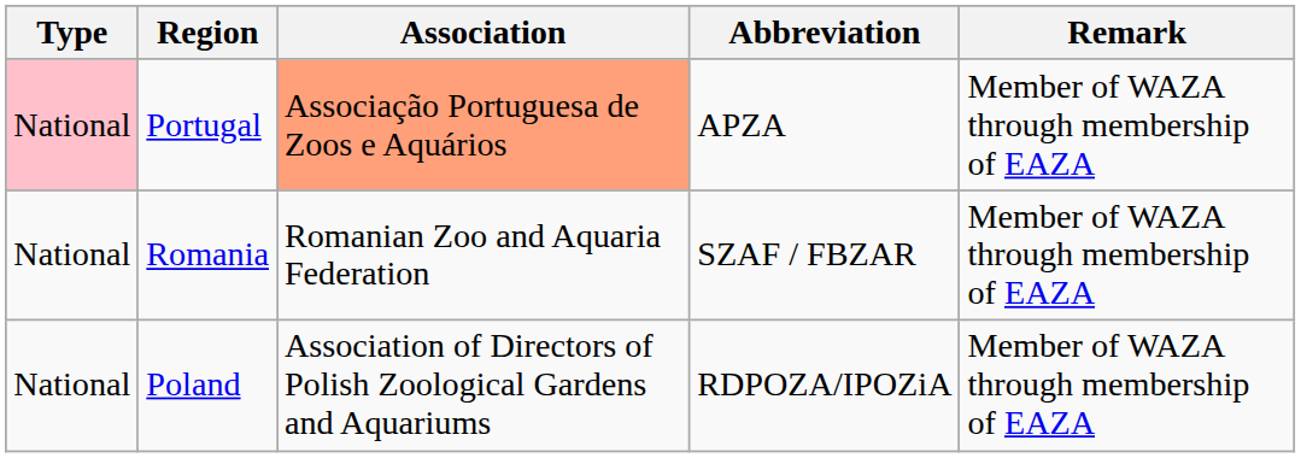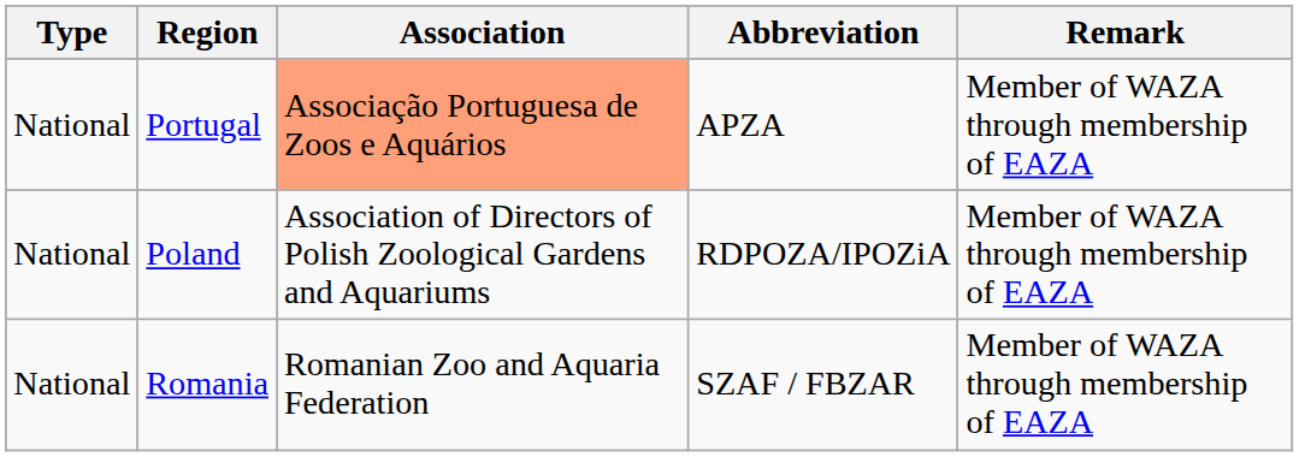 <table class="wikitable">
 <tr>
 <th>Type</th>
 <th>Region</th>
 <th>Association</th>
 <th>Abbreviation</th>
 <th>Remark</th>
 </tr>
 <tr>
-<td style="background: pink;">National</td>
+<td>National</td>
 <td><a href='#'>Portugal</a></td>
 <td style="background: lightsalmon;">Associação Portuguesa de Zoos e Aquários</td>
 <td>APZA</td>
+<td>Member of WAZA through membership of <a href='#'>EAZA</a></td>
+</tr>
+<tr>
+<td>National</td>
+<td><a href='#'>Poland</a></td>
+<td>Association of Directors of Polish Zoological Gardens and Aquariums</td>
+<td>RDPOZA/IPOZiA</td>
 <td>Member of WAZA through membership of <a href='#'>EAZA</a></td>
 </tr>
 <tr>
 <td>National</td>
 <td><a href='#'>Romania</a></td>
 <td>Romanian Zoo and Aquaria Federation</td>
 <td>SZAF / FBZAR</td>
 <td>Member of WAZA through membership of <a href='#'>EAZA</a></td>
 </tr>
-<tr>
-<td>National</td>
-<td><a href='#'>Poland</a></td>
-<td>Association of Directors of Polish Zoological Gardens and Aquariums</td>
-<td>RDPOZA/IPOZiA</td>
-<td>Member of WAZA through membership of <a href='#'>EAZA</a></td>
-</tr>
 </table>
